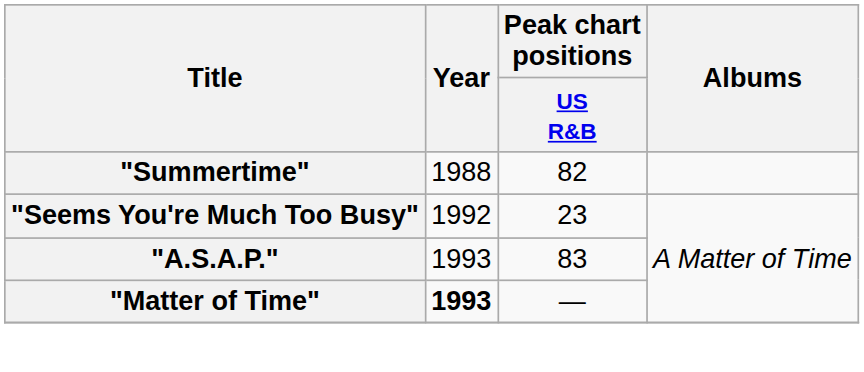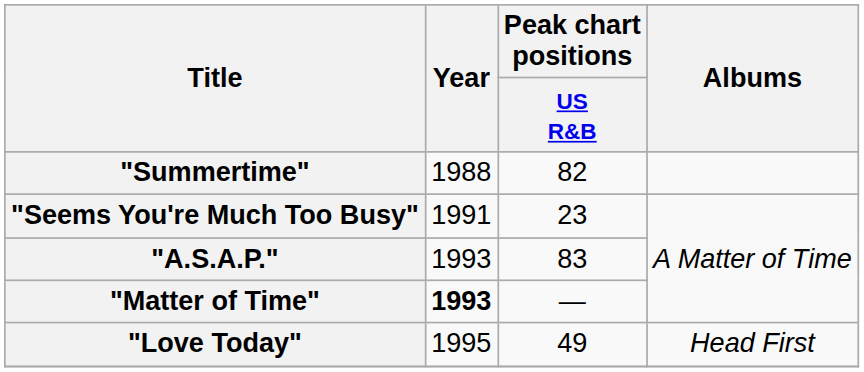 <table class="wikitable plainrowheaders" style="text-align:center;" border="1">
 <tr>
 <th scope="col" rowspan="2">Title</th>
 <th scope="col" rowspan="2">Year</th>
 <th scope="col" colspan="1">Peak chart<br>positions</th>
 <th scope="col" rowspan="2">Albums</th>
 </tr>
 <tr>
 <th scope="col" style="text-align:center;"><small><a href='#'>US <br> R&B</a></small></th>
 </tr>
 <tr>
 <th scope="row">"Summertime"</th>
 <td>1988</td>
 <td style="text-align:center;">82</td>
 <td></td>
 </tr>
 <tr>
 <th scope="row">"Seems You're Much Too Busy"</th>
-<td>1992</td>
+<td>1991</td>
 <td style="text-align:center;">23</td>
 <td rowspan="3"><em>A Matter of Time</em></td>
 </tr>
 <tr>
 <th scope="row">"A.S.A.P."</th>
 <td>1993</td>
 <td style="text-align:center;">83</td>
 </tr>
 <tr>
 <th scope="row">"Matter of Time"</th>
 <td><strong>1993</strong></td>
 <td style="text-align:center;">—</td>
 </tr>
 <tr>
+<th scope="row">"Love Today"</th>
+<td>1995</td>
+<td style="text-align:center;">49</td>
+<td><em>Head First</em></td>
+</tr>
+<tr>
 </tr>
 </table>
